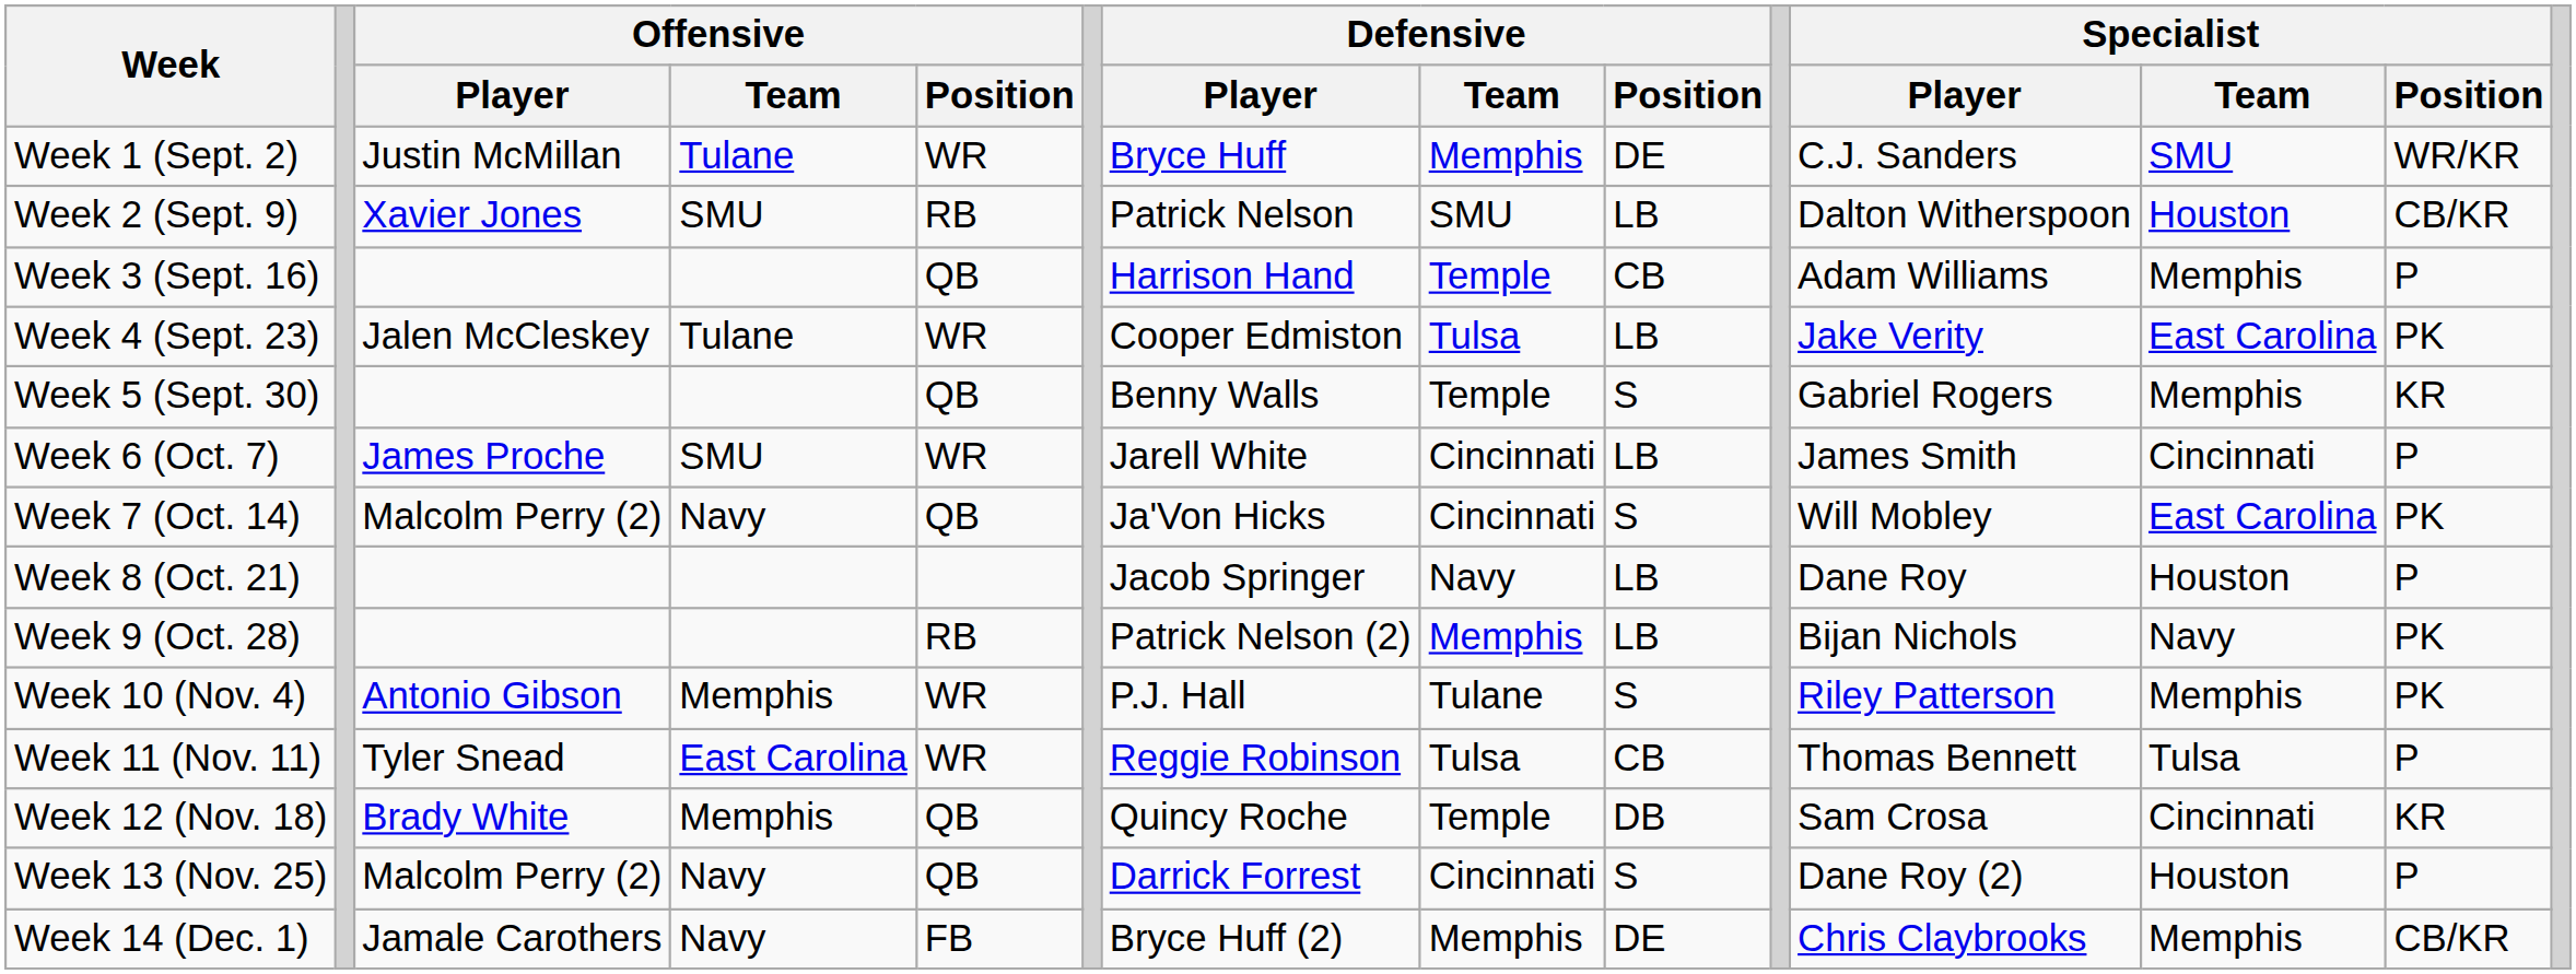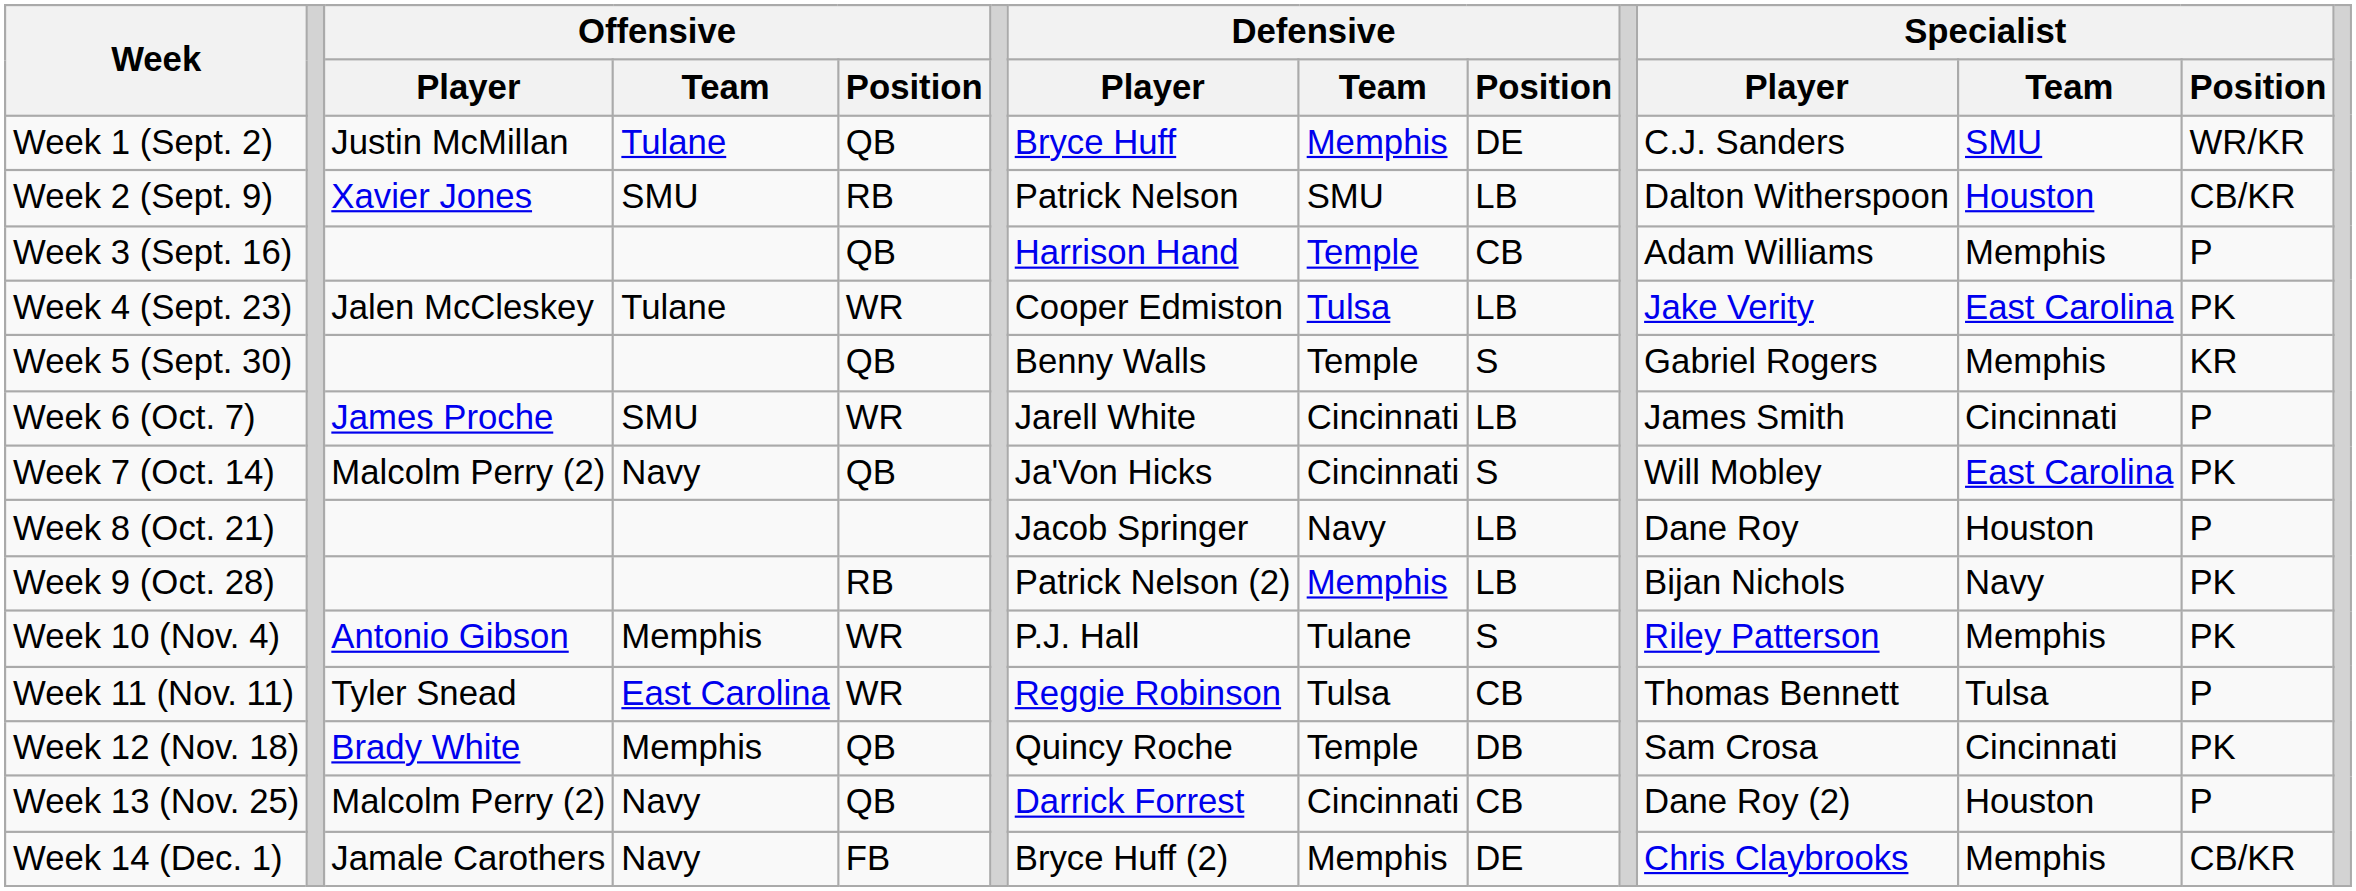 <table class="wikitable" border="1">
 <tr>
 <th rowspan="2">Week</th>
 <th rowSpan="18" style="background-color:lightgrey;"></th>
 <th colspan="3">Offensive</th>
 <th rowSpan="18" style="background-color:lightgrey;"></th>
 <th colspan="3">Defensive</th>
 <th rowSpan="18" style="background-color:lightgrey;"></th>
 <th colspan="3">Specialist</th>
 <th rowSpan="18" style="background-color:lightgrey;"></th>
 </tr>
 <tr>
 <th>Player</th>
 <th>Team</th>
 <th>Position</th>
 <th>Player</th>
 <th>Team</th>
 <th>Position</th>
 <th>Player</th>
 <th>Team</th>
 <th>Position</th>
 </tr>
 <tr>
 <td>Week 1 (Sept. 2)</td>
 <td>Justin McMillan</td>
 <td><a href='#'>Tulane</a></td>
-<td>WR</td>
+<td>QB</td>
 <td><a href='#'>Bryce Huff</a></td>
 <td><a href='#'>Memphis</a></td>
 <td>DE</td>
 <td>C.J. Sanders</td>
 <td><a href='#'>SMU</a></td>
 <td>WR/KR</td>
 </tr>
 <tr>
 <td>Week 2 (Sept. 9)</td>
 <td><a href='#'>Xavier Jones</a></td>
 <td>SMU</td>
 <td>RB</td>
 <td>Patrick Nelson</td>
 <td>SMU</td>
 <td>LB</td>
 <td>Dalton Witherspoon</td>
 <td><a href='#'>Houston</a></td>
 <td>CB/KR</td>
 </tr>
 <tr>
 <td>Week 3 (Sept. 16)</td>
 <td></td>
 <td></td>
 <td>QB</td>
 <td><a href='#'>Harrison Hand</a></td>
 <td><a href='#'>Temple</a></td>
 <td>CB</td>
 <td>Adam Williams</td>
 <td>Memphis</td>
 <td>P</td>
 </tr>
 <tr>
 <td>Week 4 (Sept. 23)</td>
 <td>Jalen McCleskey</td>
 <td>Tulane</td>
 <td>WR</td>
 <td>Cooper Edmiston</td>
 <td><a href='#'>Tulsa</a></td>
 <td>LB</td>
 <td><a href='#'>Jake Verity</a></td>
 <td><a href='#'>East Carolina</a></td>
 <td>PK</td>
 </tr>
 <tr>
 <td>Week 5 (Sept. 30)</td>
 <td></td>
 <td></td>
 <td>QB</td>
 <td>Benny Walls</td>
 <td>Temple</td>
 <td>S</td>
 <td>Gabriel Rogers</td>
 <td>Memphis</td>
 <td>KR</td>
 </tr>
 <tr>
 <td>Week 6 (Oct. 7)</td>
 <td><a href='#'>James Proche</a></td>
 <td>SMU</td>
 <td>WR</td>
 <td>Jarell White</td>
 <td>Cincinnati</td>
 <td>LB</td>
 <td>James Smith</td>
 <td>Cincinnati</td>
 <td>P</td>
 </tr>
 <tr>
 <td>Week 7 (Oct. 14)</td>
 <td>Malcolm Perry (2)</td>
 <td>Navy</td>
 <td>QB</td>
 <td>Ja'Von Hicks</td>
 <td>Cincinnati</td>
 <td>S</td>
 <td>Will Mobley</td>
 <td><a href='#'>East Carolina</a></td>
 <td>PK</td>
 </tr>
 <tr>
 <td>Week 8 (Oct. 21)</td>
 <td></td>
 <td></td>
 <td></td>
 <td>Jacob Springer</td>
 <td>Navy</td>
 <td>LB</td>
 <td>Dane Roy</td>
 <td>Houston</td>
 <td>P</td>
 </tr>
 <tr>
 <td>Week 9 (Oct. 28)</td>
 <td></td>
 <td></td>
 <td>RB</td>
 <td>Patrick Nelson (2)</td>
 <td><a href='#'>Memphis</a></td>
 <td>LB</td>
 <td>Bijan Nichols</td>
 <td>Navy</td>
 <td>PK</td>
 </tr>
 <tr>
 <td>Week 10 (Nov. 4)</td>
 <td><a href='#'>Antonio Gibson</a></td>
 <td>Memphis</td>
 <td>WR</td>
 <td>P.J. Hall</td>
 <td>Tulane</td>
 <td>S</td>
 <td><a href='#'>Riley Patterson</a></td>
 <td>Memphis</td>
 <td>PK</td>
 </tr>
 <tr>
 <td>Week 11 (Nov. 11)</td>
 <td>Tyler Snead</td>
 <td><a href='#'>East Carolina</a></td>
 <td>WR</td>
 <td><a href='#'>Reggie Robinson</a></td>
 <td>Tulsa</td>
 <td>CB</td>
 <td>Thomas Bennett</td>
 <td>Tulsa</td>
 <td>P</td>
 </tr>
 <tr>
 <td>Week 12 (Nov. 18)</td>
 <td><a href='#'>Brady White</a></td>
 <td>Memphis</td>
 <td>QB</td>
 <td>Quincy Roche</td>
 <td>Temple</td>
 <td>DB</td>
 <td>Sam Crosa</td>
 <td>Cincinnati</td>
-<td>KR</td>
+<td>PK</td>
 </tr>
 <tr>
 <td>Week 13 (Nov. 25)</td>
 <td>Malcolm Perry (2)</td>
 <td>Navy</td>
 <td>QB</td>
 <td><a href='#'>Darrick Forrest</a></td>
 <td>Cincinnati</td>
-<td>S</td>
+<td>CB</td>
 <td>Dane Roy (2)</td>
 <td>Houston</td>
 <td>P</td>
 </tr>
 <tr>
 <td>Week 14 (Dec. 1)</td>
 <td>Jamale Carothers</td>
 <td>Navy</td>
 <td>FB</td>
 <td>Bryce Huff (2)</td>
 <td>Memphis</td>
 <td>DE</td>
 <td><a href='#'>Chris Claybrooks</a></td>
 <td>Memphis</td>
 <td>CB/KR</td>
 </tr>
 </table>
